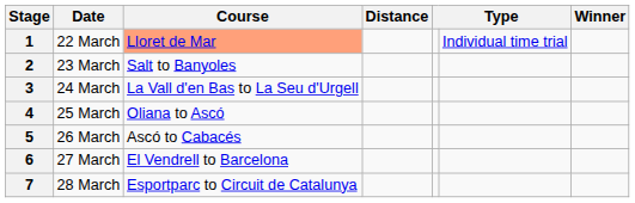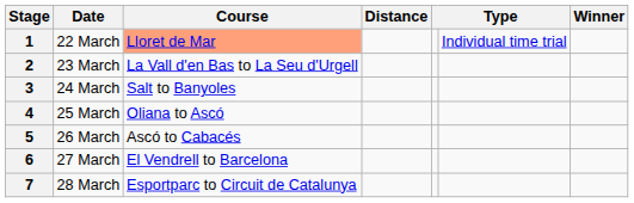 <table class="wikitable">
 <tr>
 <th scope="col">Stage</th>
 <th scope="col">Date</th>
 <th scope="col">Course</th>
 <th scope="col">Distance</th>
 <th scope="col" colspan="2">Type</th>
 <th scope="col">Winner</th>
 </tr>
 <tr>
 <th scope="row">1</th>
 <td style="text-align:right;">22 March</td>
 <td style="background: lightsalmon;"><a href='#'>Lloret de Mar</a></td>
 <td></td>
 <td></td>
 <td><a href='#'>Individual time trial</a></td>
 <td></td>
 </tr>
 <tr>
 <th scope="row">2</th>
 <td style="text-align:right;">23 March</td>
-<td><a href='#'>Salt</a> to <a href='#'>Banyoles</a></td>
+<td><a href='#'>La Vall d'en Bas</a> to <a href='#'>La Seu d'Urgell</a></td>
 <td></td>
 <td></td>
 <td></td>
 <td></td>
 </tr>
 <tr>
 <th scope="row">3</th>
 <td style="text-align:right;">24 March</td>
-<td><a href='#'>La Vall d'en Bas</a> to <a href='#'>La Seu d'Urgell</a></td>
+<td><a href='#'>Salt</a> to <a href='#'>Banyoles</a></td>
 <td></td>
 <td></td>
 <td></td>
 <td></td>
 </tr>
 <tr>
 <th scope="row">4</th>
 <td style="text-align:right;">25 March</td>
 <td><a href='#'>Oliana</a> to <a href='#'>Ascó</a></td>
 <td></td>
 <td></td>
 <td></td>
 <td></td>
 </tr>
 <tr>
 <th scope="row">5</th>
 <td style="text-align:right;">26 March</td>
 <td>Ascó to <a href='#'>Cabacés</a></td>
 <td></td>
 <td></td>
 <td></td>
 <td></td>
 </tr>
 <tr>
 <th scope="row">6</th>
 <td style="text-align:right;">27 March</td>
 <td><a href='#'>El Vendrell</a> to <a href='#'>Barcelona</a></td>
 <td></td>
 <td></td>
 <td></td>
 <td></td>
 </tr>
 <tr>
 <th scope="row">7</th>
 <td style="text-align:right;">28 March</td>
 <td><a href='#'>Esportparc</a> to <a href='#'>Circuit de Catalunya</a></td>
 <td></td>
 <td></td>
 <td></td>
 <td></td>
 </tr>
 </table>
